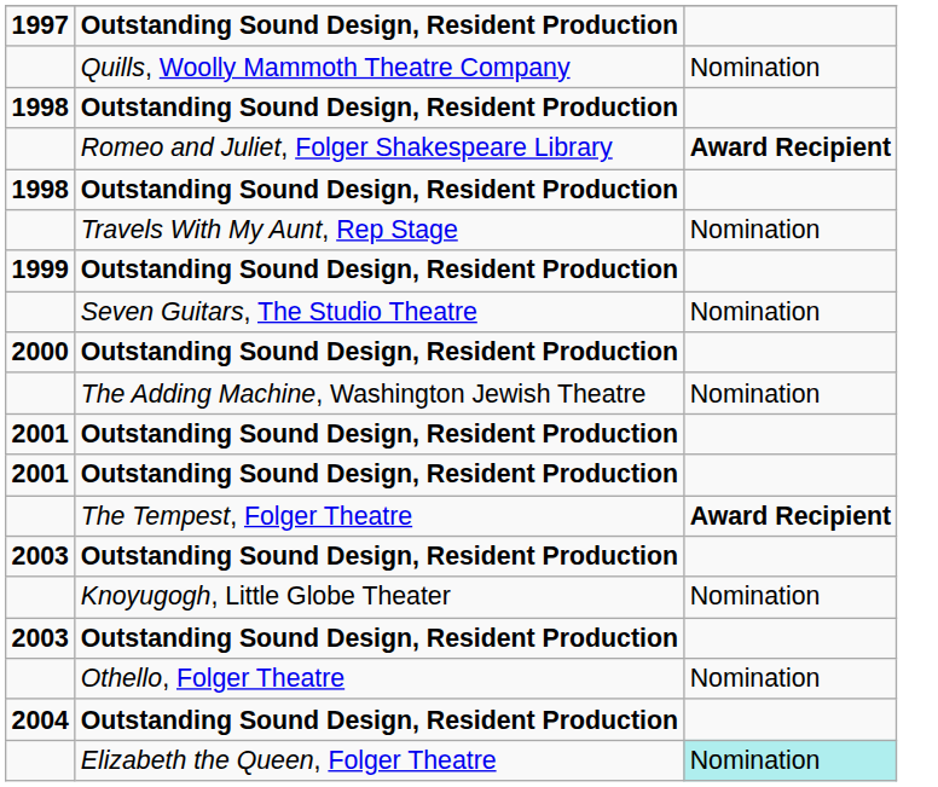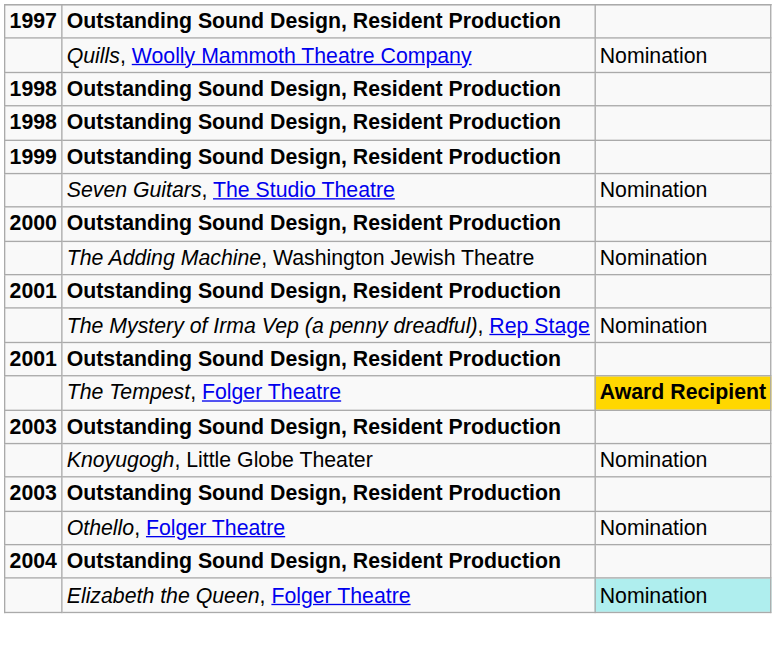 <table class="wikitable">
 <tr>
 </tr>
 <tr>
 <td><strong>1997</strong></td>
 <td><strong>Outstanding Sound Design, Resident Production</strong></td>
 <td></td>
 </tr>
 <tr>
 <td></td>
 <td><em>Quills</em>, <a href='#'>Woolly Mammoth Theatre Company</a></td>
 <td>Nomination</td>
 </tr>
 <tr>
 <td><strong>1998</strong></td>
 <td><strong>Outstanding Sound Design, Resident Production</strong></td>
 <td></td>
 </tr>
 <tr>
-<td></td>
-<td><em>Romeo and Juliet</em>, <a href='#'>Folger Shakespeare Library</a></td>
-<td><strong>Award Recipient</strong></td>
-</tr>
-<tr>
 <td><strong>1998</strong></td>
 <td><strong>Outstanding Sound Design, Resident Production</strong></td>
 <td></td>
-</tr>
-<tr>
-<td></td>
-<td><em>Travels With My Aunt</em>, <a href='#'>Rep Stage</a></td>
-<td>Nomination</td>
 </tr>
 <tr>
 <td><strong>1999</strong></td>
 <td><strong>Outstanding Sound Design, Resident Production</strong></td>
 <td></td>
 </tr>
 <tr>
 <td></td>
 <td><em>Seven Guitars</em>, <a href='#'>The Studio Theatre</a></td>
 <td>Nomination</td>
 </tr>
 <tr>
 <td><strong>2000</strong></td>
 <td><strong>Outstanding Sound Design, Resident Production</strong></td>
 <td></td>
 </tr>
 <tr>
 <td></td>
 <td><em>The Adding Machine</em>, Washington Jewish Theatre</td>
 <td>Nomination</td>
 </tr>
 <tr>
 <td><strong>2001</strong></td>
 <td><strong>Outstanding Sound Design, Resident Production</strong></td>
 <td></td>
 </tr>
 <tr>
+<td></td>
+<td><em>The Mystery of Irma Vep (a penny dreadful)</em>, <a href='#'>Rep Stage</a></td>
+<td>Nomination</td>
+</tr>
+<tr>
 <td><strong>2001</strong></td>
 <td><strong>Outstanding Sound Design, Resident Production</strong></td>
 <td></td>
 </tr>
 <tr>
 <td></td>
 <td><em>The Tempest</em>, <a href='#'>Folger Theatre</a></td>
-<td><strong>Award Recipient</strong></td>
+<td style="background: gold;"><strong>Award Recipient</strong></td>
 </tr>
 <tr>
 <td><strong>2003</strong></td>
 <td><strong>Outstanding Sound Design, Resident Production</strong></td>
 <td></td>
 </tr>
 <tr>
 <td></td>
 <td><em>Knoyugogh</em>, Little Globe Theater</td>
 <td>Nomination</td>
 </tr>
 <tr>
 <td><strong>2003</strong></td>
 <td><strong>Outstanding Sound Design, Resident Production</strong></td>
 <td></td>
 </tr>
 <tr>
 <td></td>
 <td><em>Othello</em>, <a href='#'>Folger Theatre</a></td>
 <td>Nomination</td>
 </tr>
 <tr>
 <td><strong>2004</strong></td>
 <td><strong>Outstanding Sound Design, Resident Production</strong></td>
 <td></td>
 </tr>
 <tr>
 <td></td>
 <td><em>Elizabeth the Queen</em>, <a href='#'>Folger Theatre</a></td>
 <td style="background: paleturquoise;">Nomination</td>
 </tr>
 </table>
